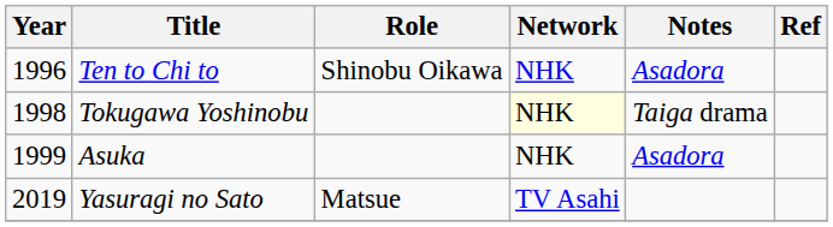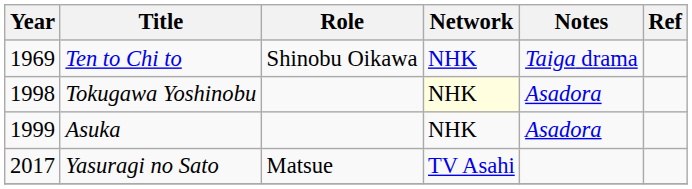 <table class="wikitable">
 <tr>
 <th>Year</th>
 <th>Title</th>
 <th>Role</th>
 <th>Network</th>
 <th>Notes</th>
 <th>Ref</th>
 </tr>
 <tr>
-<td>1996</td>
+<td>1969</td>
 <td><em><a href='#'>Ten to Chi to</a></em></td>
 <td>Shinobu Oikawa</td>
 <td><a href='#'>NHK</a></td>
-<td><em><a href='#'>Asadora</a></em></td>
+<td><a href='#'><em>Taiga</em> drama</a></td>
 <td></td>
 </tr>
 <tr>
 <td>1998</td>
 <td><em>Tokugawa Yoshinobu</em></td>
 <td></td>
 <td style="background: lightyellow;">NHK</td>
-<td><em>Taiga</em> drama</td>
+<td><em><a href='#'>Asadora</a></em></td>
 <td></td>
 </tr>
 <tr>
 <td>1999</td>
 <td><em>Asuka</em></td>
 <td></td>
 <td>NHK</td>
 <td><em><a href='#'>Asadora</a></em></td>
 <td></td>
 </tr>
 <tr>
-<td>2019</td>
+<td>2017</td>
 <td><em>Yasuragi no Sato</em></td>
 <td>Matsue</td>
 <td><a href='#'>TV Asahi</a></td>
 <td></td>
 <td></td>
 </tr>
 <tr>
 </tr>
 </table>
